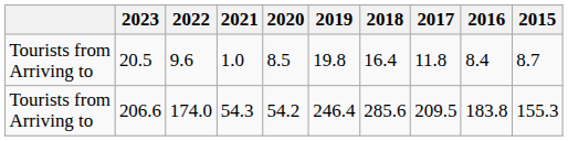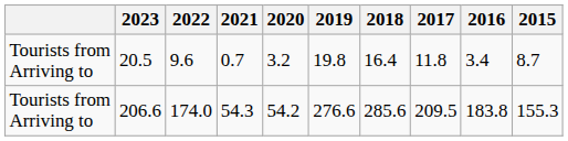 <table class="wikitable">
 <tr>
 <th></th>
 <th>2023</th>
 <th>2022</th>
 <th>2021</th>
 <th>2020</th>
 <th>2019</th>
 <th>2018</th>
 <th>2017</th>
 <th>2016</th>
 <th>2015</th>
 </tr>
 <tr>
 <td>Tourists from <br>Arriving to </td>
 <td>20.5</td>
 <td>9.6</td>
-<td>1.0</td>
-<td>8.5</td>
+<td>0.7</td>
+<td>3.2</td>
 <td>19.8</td>
 <td>16.4</td>
 <td>11.8</td>
-<td>8.4</td>
+<td>3.4</td>
 <td>8.7</td>
 </tr>
 <tr>
 <td>Tourists from <br>Arriving to </td>
 <td>206.6</td>
 <td>174.0</td>
 <td>54.3</td>
 <td>54.2</td>
-<td>246.4</td>
+<td>276.6</td>
 <td>285.6</td>
 <td>209.5</td>
 <td>183.8</td>
 <td>155.3</td>
 </tr>
 </table>
